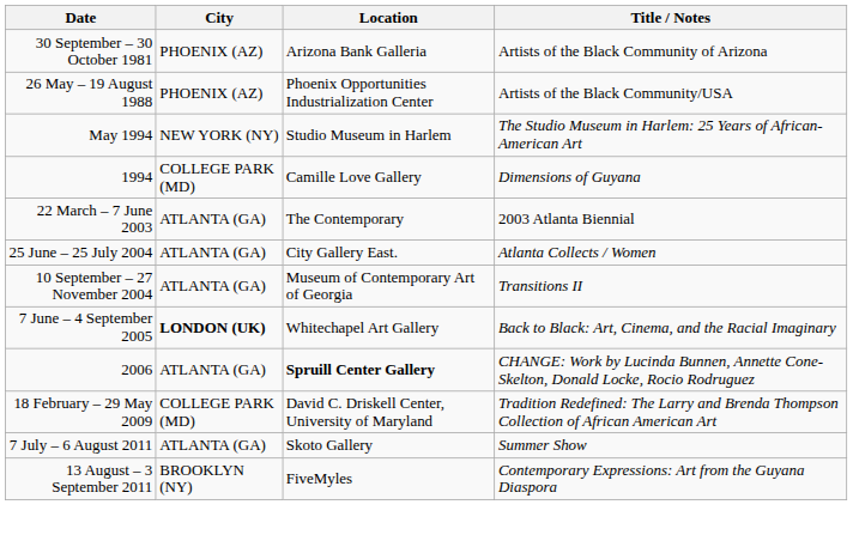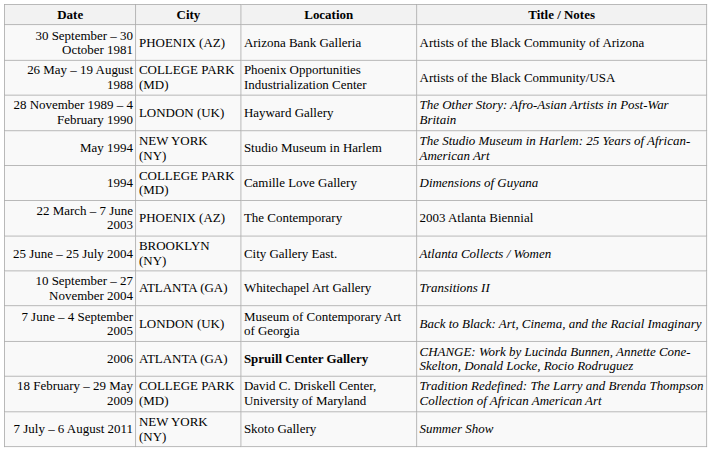 <table class=wikitable>
 <tr>
 <th>Date</th>
 <th>City</th>
 <th>Location</th>
 <th>Title / Notes</th>
 </tr>
 <tr>
 <td style="text-align:right;">30 September – 30 October 1981</td>
 <td>PHOENIX (AZ)</td>
 <td>Arizona Bank Galleria</td>
 <td>Artists of the Black Community of Arizona</td>
 </tr>
 <tr>
 <td style="text-align:right;">26 May – 19 August 1988</td>
-<td>PHOENIX (AZ)</td>
+<td>COLLEGE PARK (MD)</td>
 <td>Phoenix Opportunities Industrialization Center</td>
 <td>Artists of the Black Community/USA</td>
+</tr>
+<tr>
+<td style="text-align:right;">28 November 1989 – 4 February 1990</td>
+<td>LONDON (UK)</td>
+<td>Hayward Gallery</td>
+<td><em>The Other Story: Afro-Asian Artists in Post-War Britain</em></td>
 </tr>
 <tr>
 <td style="text-align:right;">May 1994</td>
 <td>NEW YORK (NY)</td>
 <td>Studio Museum in Harlem</td>
 <td><em>The Studio Museum in Harlem: 25 Years of African-American Art</em></td>
 </tr>
 <tr>
 <td style="text-align:right;">1994</td>
 <td>COLLEGE PARK (MD)</td>
 <td>Camille Love Gallery</td>
 <td><em>Dimensions of Guyana</em></td>
 </tr>
 <tr>
 <td style="text-align:right;">22 March – 7 June 2003</td>
-<td>ATLANTA (GA)</td>
+<td>PHOENIX (AZ)</td>
 <td>The Contemporary</td>
 <td>2003 Atlanta Biennial</td>
 </tr>
 <tr>
 <td style="text-align:right;">25 June – 25 July 2004</td>
-<td>ATLANTA (GA)</td>
+<td>BROOKLYN (NY)</td>
 <td>City Gallery East.</td>
 <td><em>Atlanta Collects / Women</em></td>
 </tr>
 <tr>
 <td style="text-align:right;">10 September – 27 November 2004</td>
 <td>ATLANTA (GA)</td>
-<td>Museum of Contemporary Art of Georgia</td>
+<td>Whitechapel Art Gallery</td>
 <td><em>Transitions II</em></td>
 </tr>
 <tr>
 <td style="text-align:right;">7 June – 4 September 2005</td>
-<td><strong>LONDON (UK)</strong></td>
-<td>Whitechapel Art Gallery</td>
+<td>LONDON (UK)</td>
+<td>Museum of Contemporary Art of Georgia</td>
 <td><em>Back to Black: Art, Cinema, and the Racial Imaginary</em></td>
 </tr>
 <tr>
 <td style="text-align:right;">2006</td>
 <td>ATLANTA (GA)</td>
 <td><strong>Spruill Center Gallery</strong></td>
 <td><em>CHANGE: Work by Lucinda Bunnen, Annette Cone-Skelton, Donald Locke, Rocio Rodruguez</em></td>
 </tr>
 <tr>
 <td style="text-align:right;">18 February – 29 May 2009</td>
 <td>COLLEGE PARK (MD)</td>
 <td>David C. Driskell Center, University of Maryland</td>
 <td><em>Tradition Redefined: The Larry and Brenda Thompson Collection of African American Art</em></td>
 </tr>
 <tr>
 <td style="text-align:right;">7 July – 6 August 2011</td>
-<td>ATLANTA (GA)</td>
+<td>NEW YORK (NY)</td>
 <td>Skoto Gallery</td>
 <td><em>Summer Show</em></td>
 </tr>
-<tr>
-<td style="text-align:right;">13 August – 3 September 2011</td>
-<td>BROOKLYN (NY)</td>
-<td>FiveMyles</td>
-<td><em>Contemporary Expressions: Art from the Guyana Diaspora</em></td>
-</tr>
 </table>
